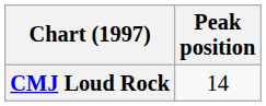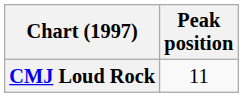 <table class="wikitable sortable plainrowheaders" style="text-align:center;">
 <tr>
 <th>Chart (1997)</th>
 <th>Peak<br>position</th>
 </tr>
 <tr>
 <th scope="row"><a href='#'>CMJ</a> Loud Rock</th>
-<td>14</td>
+<td>11</td>
 </tr>
 </table>
